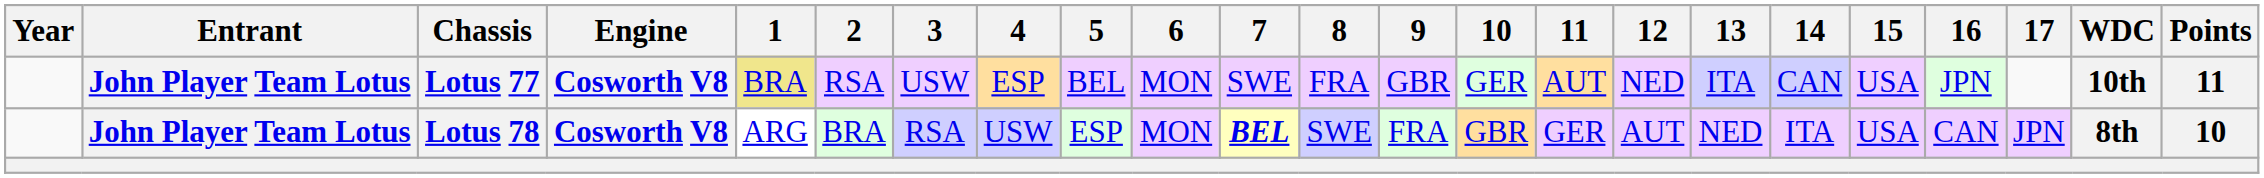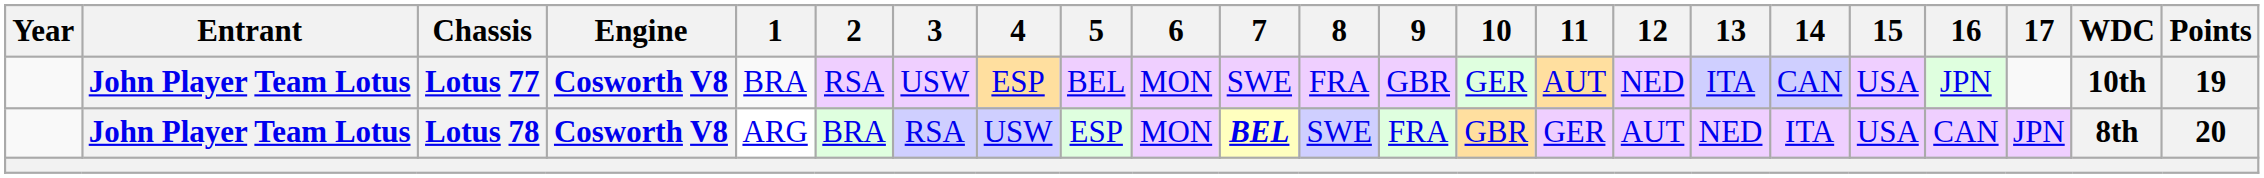 <table class="wikitable" style="text-align:center; font-size:90%">
 <tr>
 <th>Year</th>
 <th>Entrant</th>
 <th>Chassis</th>
 <th>Engine</th>
 <th>1</th>
 <th>2</th>
 <th>3</th>
 <th>4</th>
 <th>5</th>
 <th>6</th>
 <th>7</th>
 <th>8</th>
 <th>9</th>
 <th>10</th>
 <th>11</th>
 <th>12</th>
 <th>13</th>
 <th>14</th>
 <th>15</th>
 <th>16</th>
 <th>17</th>
 <th>WDC</th>
 <th>Points</th>
 </tr>
 <tr>
 <td></td>
 <th><a href='#'>John Player</a> <a href='#'>Team Lotus</a></th>
 <th><a href='#'>Lotus</a> <a href='#'>77</a></th>
 <th><a href='#'>Cosworth</a> <a href='#'>V8</a></th>
-<td style="background: khaki;"><a href='#'>BRA</a></td>
+<td><a href='#'>BRA</a></td>
 <td style="background:#EFCFFF;"><a href='#'>RSA</a><br></td>
 <td style="background:#EFCFFF;"><a href='#'>USW</a><br></td>
 <td style="background:#FFDF9F;"><a href='#'>ESP</a><br></td>
 <td style="background:#EFCFFF;"><a href='#'>BEL</a><br></td>
 <td style="background:#EFCFFF;"><a href='#'>MON</a><br></td>
 <td style="background:#EFCFFF;"><a href='#'>SWE</a><br></td>
 <td style="background:#EFCFFF;"><a href='#'>FRA</a><br></td>
 <td style="background:#EFCFFF;"><a href='#'>GBR</a><br></td>
 <td style="background:#DFFFDF;"><a href='#'>GER</a><br></td>
 <td style="background:#FFDF9F;"><a href='#'>AUT</a><br></td>
 <td style="background:#EFCFFF;"><a href='#'>NED</a><br></td>
 <td style="background:#CFCFFF;"><a href='#'>ITA</a><br></td>
 <td style="background:#CFCFFF;"><a href='#'>CAN</a><br></td>
 <td style="background:#EFCFFF;"><a href='#'>USA</a><br></td>
 <td style="background:#DFFFDF;"><a href='#'>JPN</a><br></td>
 <td></td>
 <th>10th</th>
-<th>11</th>
+<th>19</th>
 </tr>
 <tr>
 <td></td>
 <th><a href='#'>John Player</a> <a href='#'>Team Lotus</a></th>
 <th><a href='#'>Lotus</a> <a href='#'>78</a></th>
 <th><a href='#'>Cosworth</a> <a href='#'>V8</a></th>
 <td style="background:#ffffff;"><a href='#'>ARG</a><br></td>
 <td style="background:#DFFFDF;"><a href='#'>BRA</a><br></td>
 <td style="background:#CFCFFF;"><a href='#'>RSA</a><br></td>
 <td style="background:#CFCFFF;"><a href='#'>USW</a><br></td>
 <td style="background:#DFFFDF;"><a href='#'>ESP</a><br></td>
 <td style="background:#EFCFFF;"><a href='#'>MON</a><br></td>
 <td style="background:#FFFFBF;"><strong><em><a href='#'>BEL</a></em><br></strong></td>
 <td style="background:#CFCFFF;"><a href='#'>SWE</a><br></td>
 <td style="background:#DFFFDF;"><a href='#'>FRA</a><br></td>
 <td style="background:#FFDF9F;"><a href='#'>GBR</a><br></td>
 <td style="background:#EFCFFF;"><a href='#'>GER</a><br></td>
 <td style="background:#EFCFFF;"><a href='#'>AUT</a><br></td>
 <td style="background:#EFCFFF;"><a href='#'>NED</a><br></td>
 <td style="background:#EFCFFF;"><a href='#'>ITA</a><br></td>
 <td style="background:#EFCFFF;"><a href='#'>USA</a><br></td>
 <td style="background:#EFCFFF;"><a href='#'>CAN</a><br></td>
 <td style="background:#EFCFFF;"><a href='#'>JPN</a><br></td>
 <th>8th</th>
-<th>10</th>
+<th>20</th>
 </tr>
 <tr>
 <th colspan="23"></th>
 </tr>
 </table>
